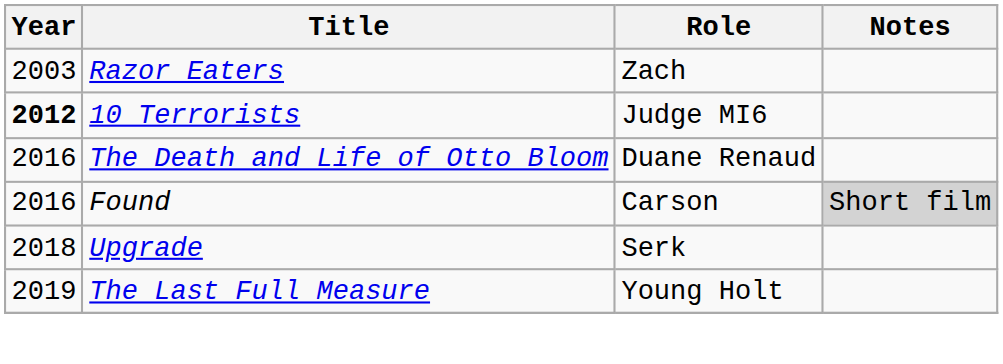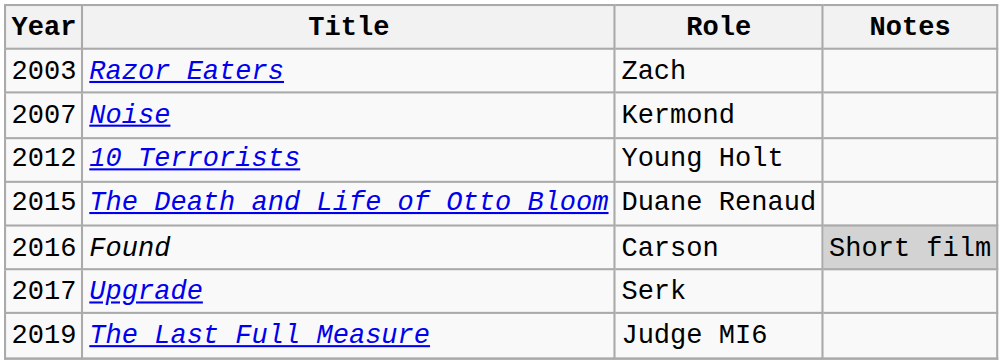 <table class="wikitable sortable">
 <tr>
 <th>Year</th>
 <th>Title</th>
 <th>Role</th>
 <th>Notes</th>
 </tr>
 <tr>
 <td>2003</td>
 <td><em><a href='#'>Razor Eaters</a></em></td>
 <td>Zach</td>
 <td></td>
 </tr>
 <tr>
-<td><strong>2012</strong></td>
-<td><em><a href='#'>10 Terrorists</a></em></td>
-<td>Judge MI6</td>
+<td>2007</td>
+<td><em><a href='#'>Noise</a></em></td>
+<td>Kermond</td>
 <td></td>
 </tr>
 <tr>
-<td>2016</td>
+<td>2012</td>
+<td><em><a href='#'>10 Terrorists</a></em></td>
+<td>Young Holt</td>
+<td></td>
+</tr>
+<tr>
+<td>2015</td>
 <td><em><a href='#'>The Death and Life of Otto Bloom</a></em></td>
 <td>Duane Renaud</td>
 <td></td>
 </tr>
 <tr>
 <td>2016</td>
 <td><em>Found</em></td>
 <td>Carson</td>
 <td style="background: lightgrey;">Short film</td>
 </tr>
 <tr>
-<td>2018</td>
+<td>2017</td>
 <td><em><a href='#'>Upgrade</a></em></td>
 <td>Serk</td>
 <td></td>
 </tr>
 <tr>
 <td>2019</td>
 <td><em><a href='#'>The Last Full Measure</a></em></td>
-<td>Young Holt</td>
+<td>Judge MI6</td>
 <td></td>
 </tr>
 <tr>
 </tr>
 </table>
